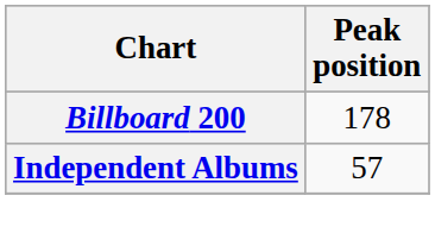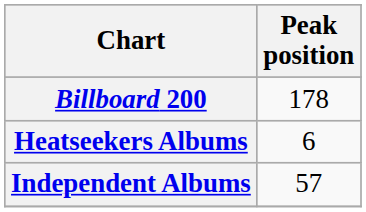 <table class="wikitable plainrowheaders sortable" style="text-align:center;" border="1">
 <tr>
 <th scope="col">Chart</th>
 <th scope="col">Peak<br>position</th>
 </tr>
 <tr>
 <th scope="row"><a href='#'><em>Billboard</em> 200</a></th>
 <td>178</td>
 </tr>
 <tr>
+<th scope="row"><a href='#'>Heatseekers Albums</a></th>
+<td>6</td>
+</tr>
+<tr>
 <th scope="row"><a href='#'>Independent Albums</a></th>
 <td>57</td>
 </tr>
 <tr>
 </tr>
 </table>
